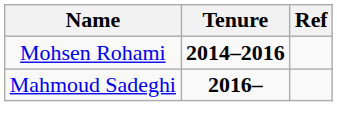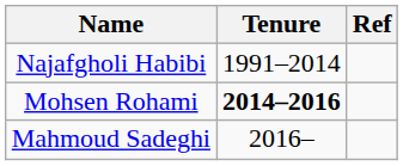 <table class="wikitable" style="text-align:center; font-size:100%; line-height:16px;">
 <tr>
 <th>Name</th>
 <th>Tenure</th>
 <th>Ref</th>
+</tr>
+<tr>
+<td><a href='#'>Najafgholi Habibi</a></td>
+<td>1991–2014</td>
+<td></td>
 </tr>
 <tr>
 <td><a href='#'>Mohsen Rohami</a></td>
 <td><strong>2014–2016</strong></td>
 <td></td>
 </tr>
 <tr>
 <td><a href='#'>Mahmoud Sadeghi</a></td>
-<td><strong>2016–</strong></td>
+<td>2016–</td>
 <td></td>
 </tr>
 </table>
